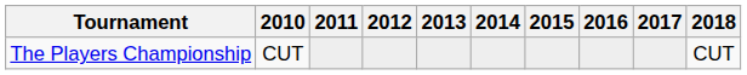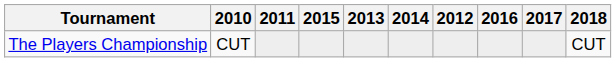 <table class="wikitable" style="font-size:95%;text-align:center;">
 <tr>
 <th>Tournament</th>
 <th>2010</th>
 <th>2011</th>
-<th>2012</th>
+<th>2015</th>
 <th>2013</th>
 <th>2014</th>
-<th>2015</th>
+<th>2012</th>
 <th>2016</th>
 <th>2017</th>
 <th>2018</th>
 </tr>
 <tr>
 <td align=left><a href='#'>The Players Championship</a></td>
 <td>CUT</td>
 <td style="background:#eeeeee;"></td>
 <td style="background:#eeeeee;"></td>
 <td style="background:#eeeeee;"></td>
 <td style="background:#eeeeee;"></td>
 <td style="background:#eeeeee;"></td>
 <td style="background:#eeeeee;"></td>
 <td style="background:#eeeeee;"></td>
 <td>CUT</td>
 </tr>
 </table>
